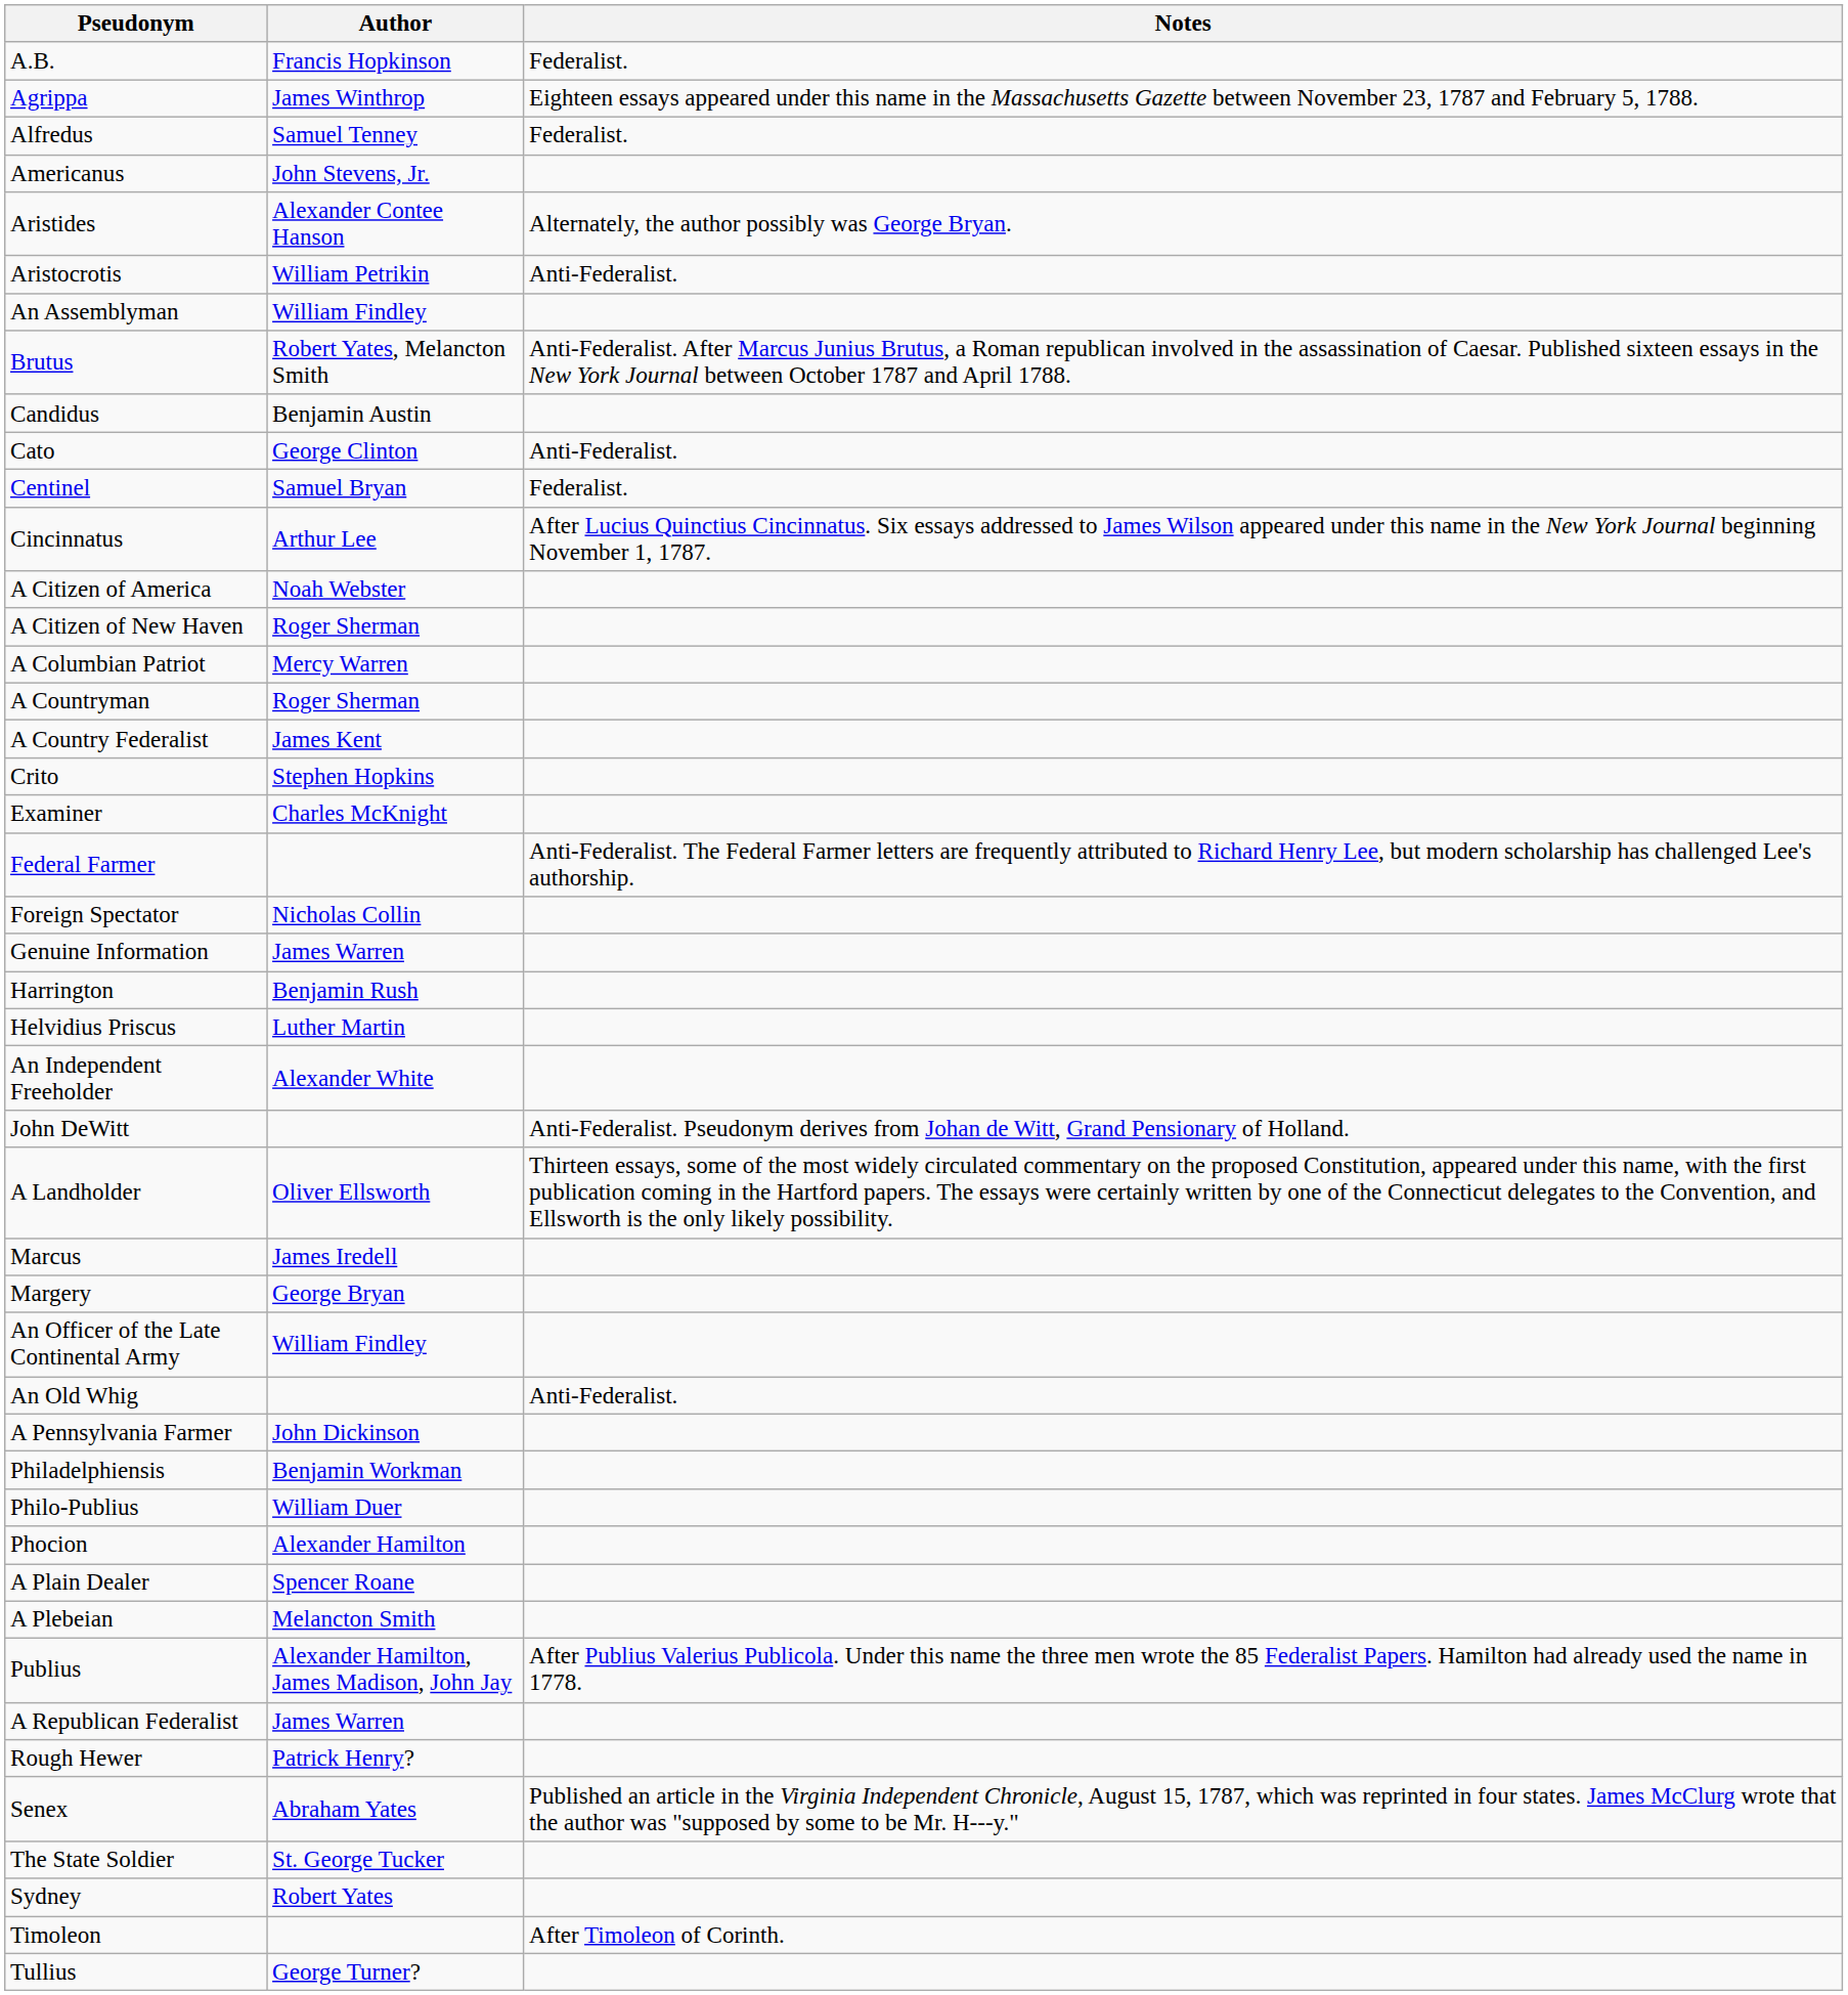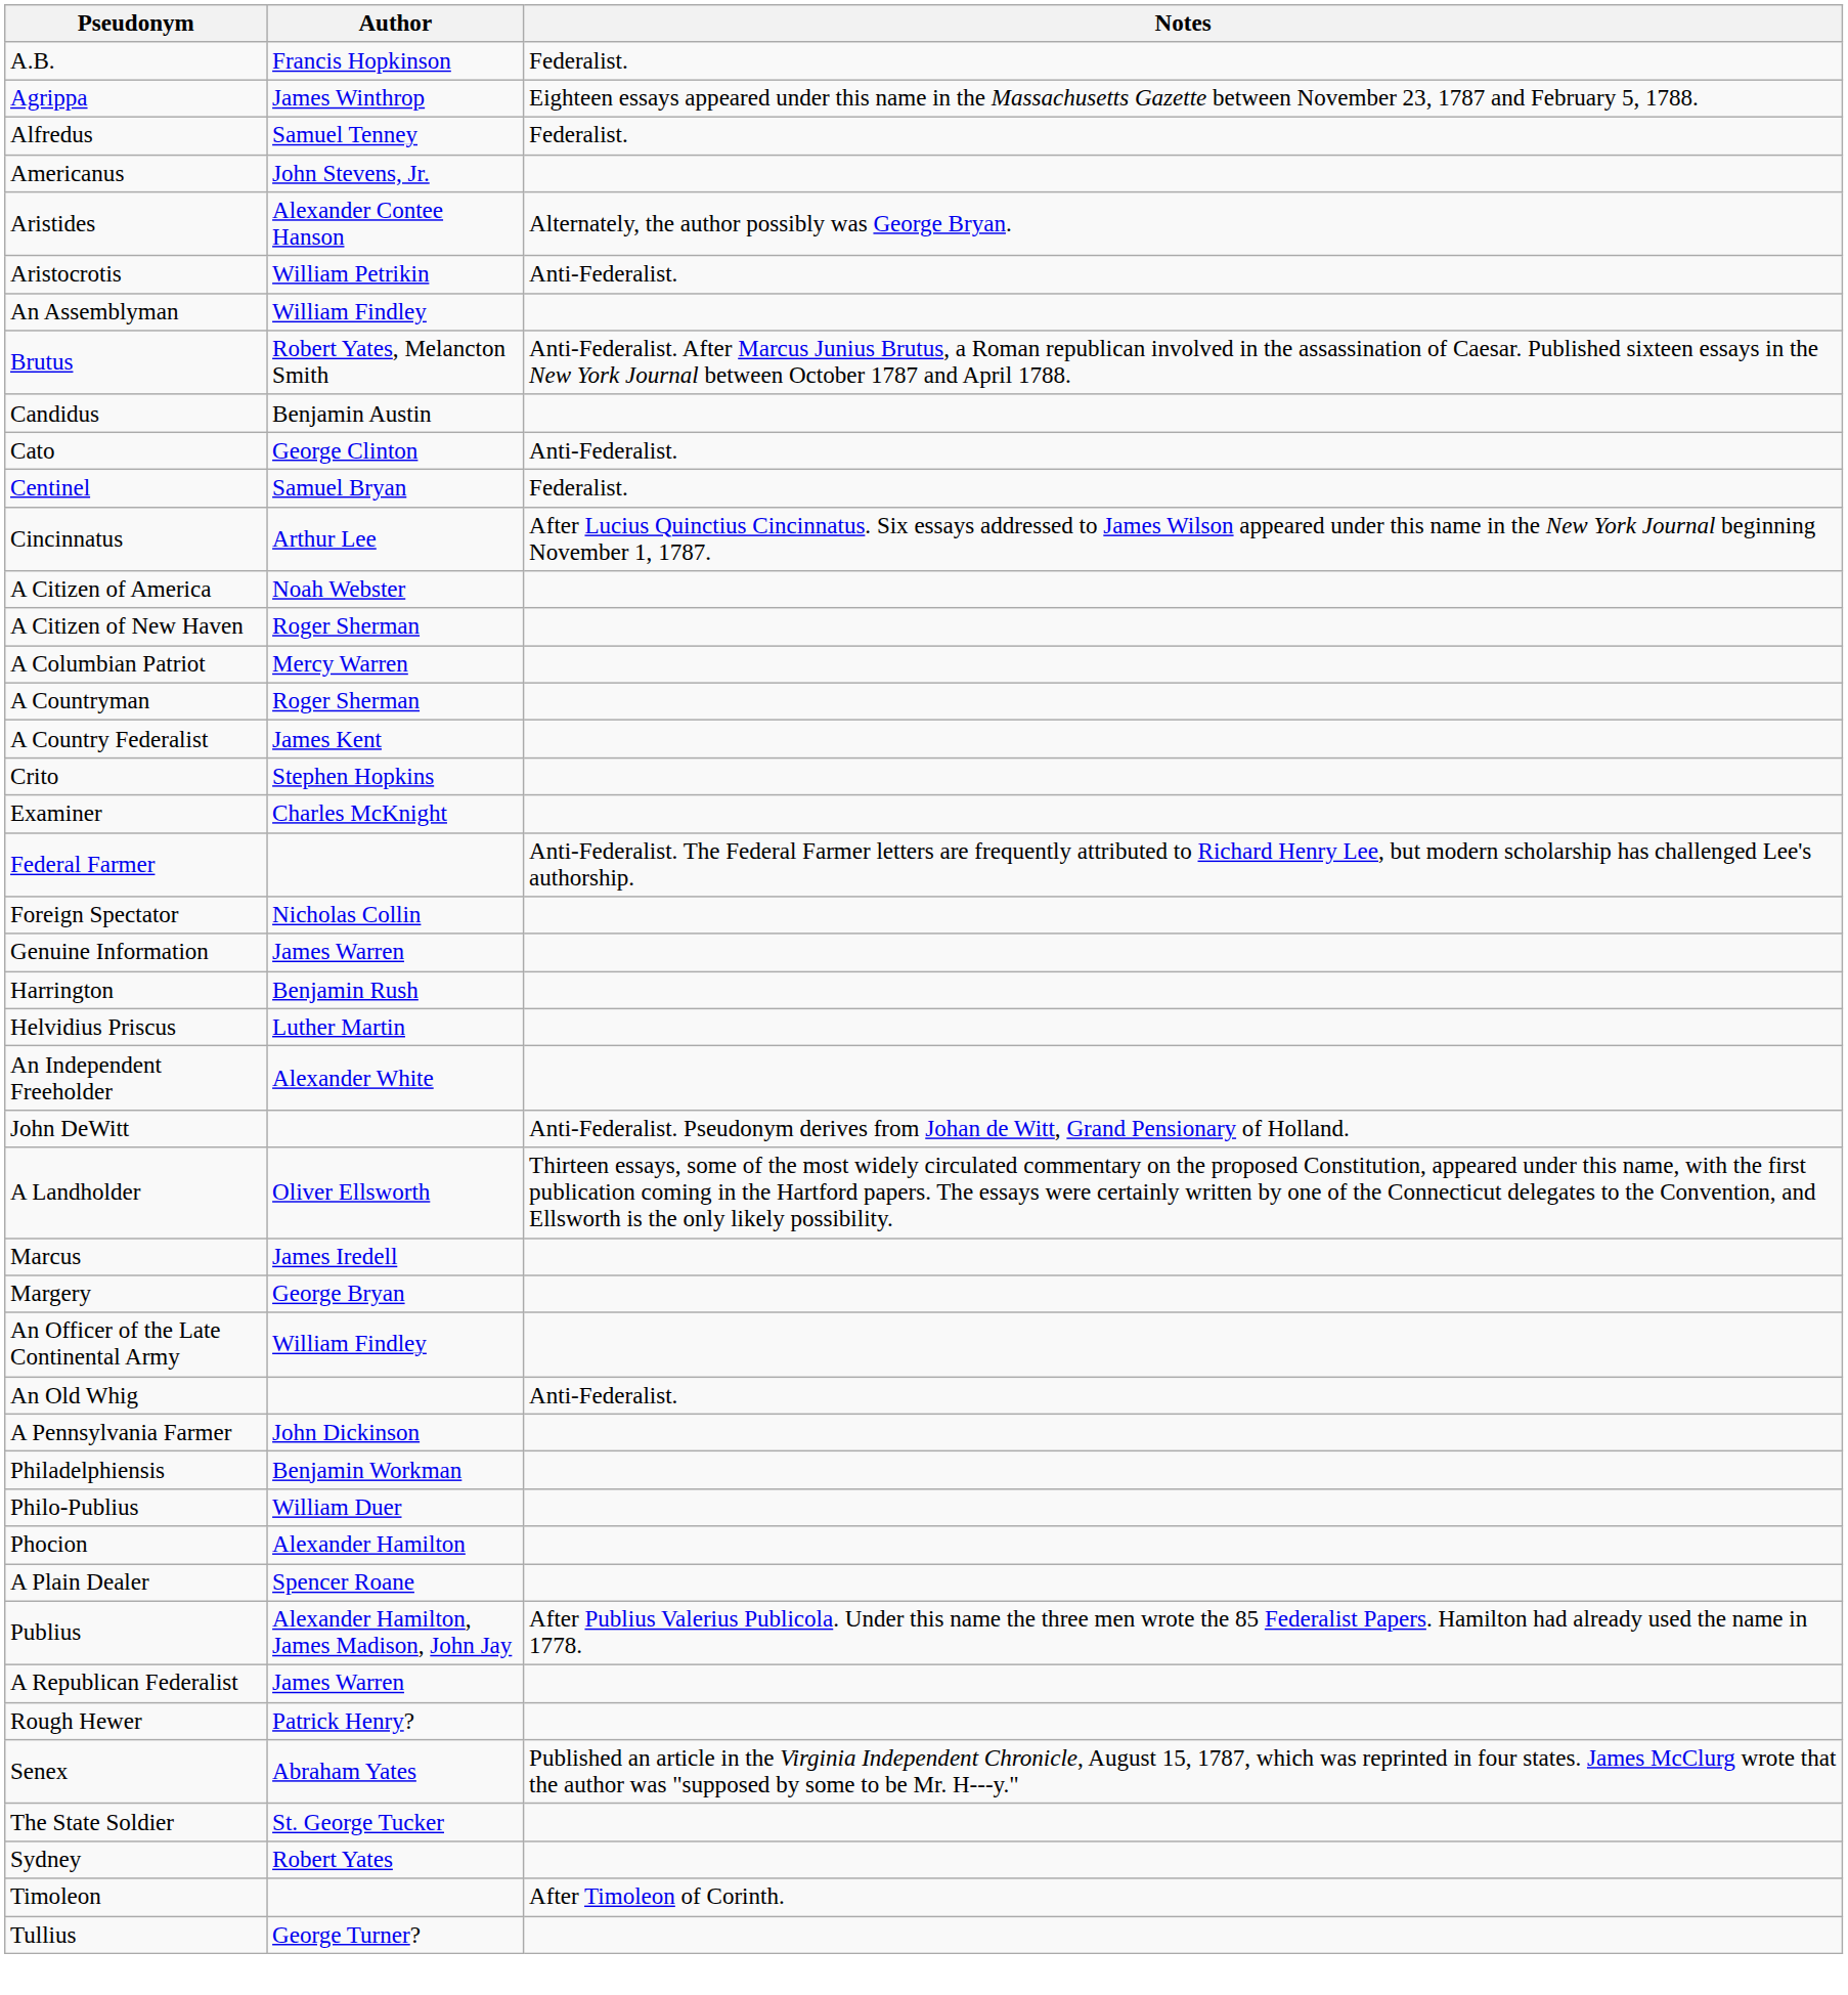 <table class="wikitable">
 <tr>
 <th>Pseudonym</th>
 <th>Author</th>
 <th>Notes</th>
 </tr>
 <tr>
 <td>A.B.</td>
 <td><a href='#'>Francis Hopkinson</a></td>
 <td>Federalist.</td>
 </tr>
 <tr>
 <td><a href='#'>Agrippa</a></td>
 <td><a href='#'>James Winthrop</a></td>
 <td>Eighteen essays appeared under this name in the <em>Massachusetts Gazette</em> between November 23, 1787 and February 5, 1788.</td>
 </tr>
 <tr>
 <td>Alfredus</td>
 <td><a href='#'>Samuel Tenney</a></td>
 <td>Federalist.</td>
 </tr>
 <tr>
 <td>Americanus</td>
 <td><a href='#'>John Stevens, Jr.</a></td>
 <td></td>
 </tr>
 <tr>
 <td>Aristides</td>
 <td><a href='#'>Alexander Contee Hanson</a></td>
 <td>Alternately, the author possibly was <a href='#'>George Bryan</a>.</td>
 </tr>
 <tr>
 <td>Aristocrotis</td>
 <td><a href='#'>William Petrikin</a></td>
 <td>Anti-Federalist.</td>
 </tr>
 <tr>
 <td>An Assemblyman</td>
 <td><a href='#'>William Findley</a></td>
 <td></td>
 </tr>
 <tr>
 <td><a href='#'>Brutus</a></td>
 <td><a href='#'>Robert Yates</a>, Melancton Smith</td>
 <td>Anti-Federalist. After <a href='#'>Marcus Junius Brutus</a>, a Roman republican involved in the assassination of Caesar. Published sixteen essays in the <em>New York Journal</em> between October 1787 and April 1788.</td>
 </tr>
 <tr>
 <td>Candidus</td>
 <td>Benjamin Austin</td>
 <td></td>
 </tr>
 <tr>
 <td>Cato</td>
 <td><a href='#'>George Clinton</a></td>
 <td>Anti-Federalist.</td>
 </tr>
 <tr>
 <td><a href='#'>Centinel</a></td>
 <td><a href='#'>Samuel Bryan</a></td>
 <td>Federalist.</td>
 </tr>
 <tr>
 <td>Cincinnatus</td>
 <td><a href='#'>Arthur Lee</a></td>
 <td>After <a href='#'>Lucius Quinctius Cincinnatus</a>. Six essays addressed to <a href='#'>James Wilson</a> appeared under this name in the <em>New York Journal</em> beginning November 1, 1787.</td>
 </tr>
 <tr>
 <td>A Citizen of America</td>
 <td><a href='#'>Noah Webster</a></td>
 <td></td>
 </tr>
 <tr>
 <td>A Citizen of New Haven</td>
 <td><a href='#'>Roger Sherman</a></td>
 <td></td>
 </tr>
 <tr>
 <td>A Columbian Patriot</td>
 <td><a href='#'>Mercy Warren</a></td>
 <td></td>
 </tr>
 <tr>
 <td>A Countryman</td>
 <td><a href='#'>Roger Sherman</a></td>
 <td></td>
 </tr>
 <tr>
 <td>A Country Federalist</td>
 <td><a href='#'>James Kent</a></td>
 <td></td>
 </tr>
 <tr>
 <td>Crito</td>
 <td><a href='#'>Stephen Hopkins</a></td>
 <td></td>
 </tr>
 <tr>
 <td>Examiner</td>
 <td><a href='#'>Charles McKnight</a></td>
 <td></td>
 </tr>
 <tr>
 <td><a href='#'>Federal Farmer</a></td>
 <td></td>
 <td>Anti-Federalist. The Federal Farmer letters are frequently attributed to <a href='#'>Richard Henry Lee</a>, but modern scholarship has challenged Lee's authorship.</td>
 </tr>
 <tr>
 <td>Foreign Spectator</td>
 <td><a href='#'>Nicholas Collin</a></td>
 <td></td>
 </tr>
 <tr>
 <td>Genuine Information</td>
 <td><a href='#'>James Warren</a></td>
 <td></td>
 </tr>
 <tr>
 <td>Harrington</td>
 <td><a href='#'>Benjamin Rush</a></td>
 <td></td>
 </tr>
 <tr>
 <td>Helvidius Priscus</td>
 <td><a href='#'>Luther Martin</a></td>
 <td></td>
 </tr>
 <tr>
 <td>An Independent Freeholder</td>
 <td><a href='#'>Alexander White</a></td>
 <td></td>
 </tr>
 <tr>
 <td>John DeWitt</td>
 <td></td>
 <td>Anti-Federalist. Pseudonym derives from <a href='#'>Johan de Witt</a>, <a href='#'>Grand Pensionary</a> of Holland.</td>
 </tr>
 <tr>
 <td>A Landholder</td>
 <td><a href='#'>Oliver Ellsworth</a></td>
 <td>Thirteen essays, some of the most widely circulated commentary on the proposed Constitution, appeared under this name, with the first publication coming in the Hartford papers. The essays were certainly written by one of the Connecticut delegates to the Convention, and Ellsworth is the only likely possibility.</td>
 </tr>
 <tr>
 <td>Marcus</td>
 <td><a href='#'>James Iredell</a></td>
 <td></td>
 </tr>
 <tr>
 <td>Margery</td>
 <td><a href='#'>George Bryan</a></td>
 <td></td>
 </tr>
 <tr>
 <td>An Officer of the Late Continental Army</td>
 <td><a href='#'>William Findley</a></td>
 <td></td>
 </tr>
 <tr>
 <td>An Old Whig</td>
 <td></td>
 <td>Anti-Federalist.</td>
 </tr>
 <tr>
 <td>A Pennsylvania Farmer</td>
 <td><a href='#'>John Dickinson</a></td>
 <td></td>
 </tr>
 <tr>
 <td>Philadelphiensis</td>
 <td><a href='#'>Benjamin Workman</a></td>
 <td></td>
 </tr>
 <tr>
 <td>Philo-Publius</td>
 <td><a href='#'>William Duer</a></td>
 <td></td>
 </tr>
 <tr>
 <td>Phocion</td>
 <td><a href='#'>Alexander Hamilton</a></td>
 <td></td>
 </tr>
 <tr>
 <td>A Plain Dealer</td>
 <td><a href='#'>Spencer Roane</a></td>
 <td></td>
 </tr>
 <tr>
-<td>A Plebeian</td>
-<td><a href='#'>Melancton Smith</a></td>
-<td></td>
-</tr>
-<tr>
 <td>Publius</td>
 <td><a href='#'>Alexander Hamilton</a>, <a href='#'>James Madison</a>, <a href='#'>John Jay</a></td>
 <td>After <a href='#'>Publius Valerius Publicola</a>. Under this name the three men wrote the 85 <a href='#'>Federalist Papers</a>. Hamilton had already used the name in 1778.</td>
 </tr>
 <tr>
 <td>A Republican Federalist</td>
 <td><a href='#'>James Warren</a></td>
 <td></td>
 </tr>
 <tr>
 <td>Rough Hewer</td>
 <td><a href='#'>Patrick Henry</a>?</td>
 <td></td>
 </tr>
 <tr>
 <td>Senex</td>
 <td><a href='#'>Abraham Yates</a></td>
 <td>Published an article in the <em>Virginia Independent Chronicle</em>, August 15, 1787, which was reprinted in four states. <a href='#'>James McClurg</a> wrote that the author was "supposed by some to be Mr. H---y."</td>
 </tr>
 <tr>
 <td>The State Soldier</td>
 <td><a href='#'>St. George Tucker</a></td>
 <td></td>
 </tr>
 <tr>
 <td>Sydney</td>
 <td><a href='#'>Robert Yates</a></td>
 <td></td>
 </tr>
 <tr>
 <td>Timoleon</td>
 <td></td>
 <td>After <a href='#'>Timoleon</a> of Corinth.</td>
 </tr>
 <tr>
 <td>Tullius</td>
 <td><a href='#'>George Turner</a>?</td>
 <td></td>
 </tr>
 </table>
